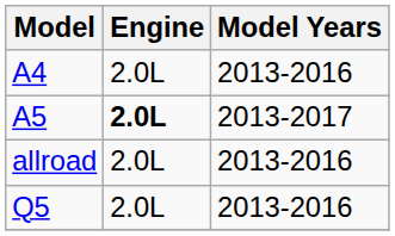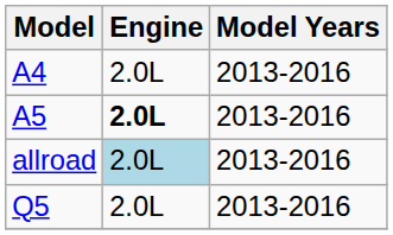 <table class="wikitable">
 <tr>
 <th>Model</th>
 <th>Engine</th>
 <th>Model Years</th>
 </tr>
 <tr>
 <td><a href='#'>A4</a></td>
 <td>2.0L</td>
 <td>2013-2016</td>
 </tr>
 <tr>
 <td><a href='#'>A5</a></td>
 <td><strong>2.0L</strong></td>
-<td>2013-2017</td>
+<td>2013-2016</td>
 </tr>
 <tr>
 <td><a href='#'>allroad</a></td>
-<td>2.0L</td>
+<td style="background: lightblue;">2.0L</td>
 <td>2013-2016</td>
 </tr>
 <tr>
 <td><a href='#'>Q5</a></td>
 <td>2.0L</td>
 <td>2013-2016</td>
 </tr>
 <tr>
 </tr>
 </table>
